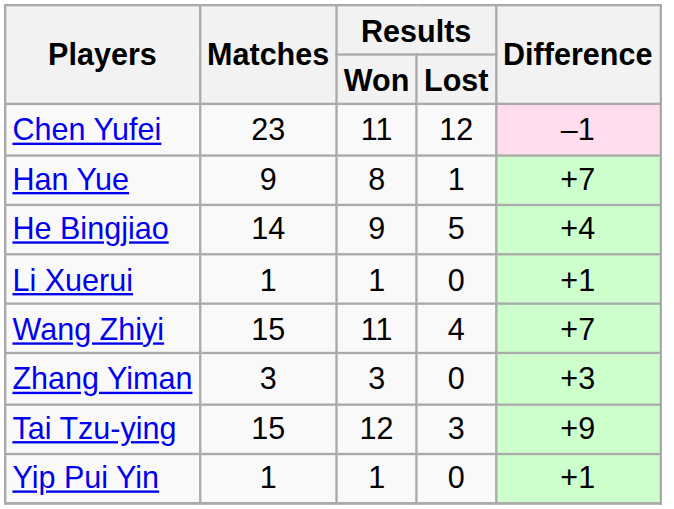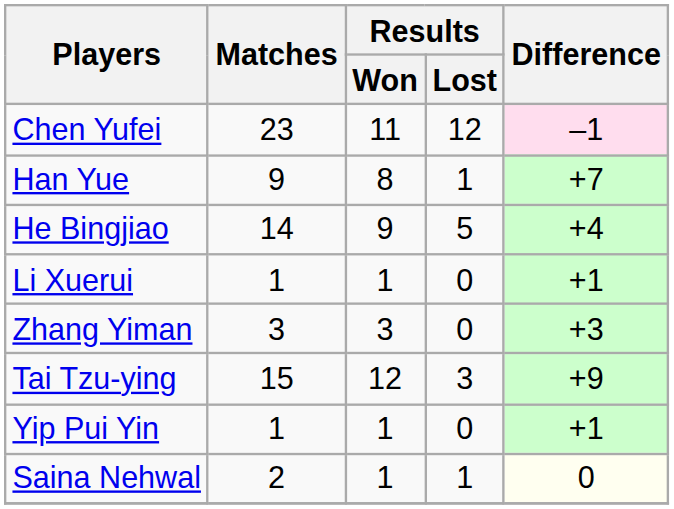 <table class=wikitable style="text-align:center; font-size:small">
 <tr>
 <th rowspan="2">Players</th>
 <th rowspan="2">Matches</th>
 <th colspan="2">Results</th>
 <th rowspan="2">Difference</th>
 </tr>
 <tr>
 <th>Won</th>
 <th>Lost</th>
 </tr>
 <tr>
 <td align="left"> <a href='#'>Chen Yufei</a></td>
 <td>23</td>
 <td>11</td>
 <td>12</td>
 <td bgcolor="#ffddee">–1</td>
 </tr>
 <tr>
 <td align="left"> <a href='#'>Han Yue</a></td>
 <td>9</td>
 <td>8</td>
 <td>1</td>
 <td bgcolor="#ccffcc">+7</td>
 </tr>
 <tr>
 <td align="left"> <a href='#'>He Bingjiao</a></td>
 <td>14</td>
 <td>9</td>
 <td>5</td>
 <td bgcolor="#ccffcc">+4</td>
 </tr>
 <tr>
 <td align="left"> <a href='#'>Li Xuerui</a></td>
 <td>1</td>
 <td>1</td>
 <td>0</td>
 <td bgcolor="#ccffcc">+1</td>
 </tr>
 <tr>
-<td align="left"> <a href='#'>Wang Zhiyi</a></td>
-<td>15</td>
-<td>11</td>
-<td>4</td>
-<td bgcolor="#ccffcc">+7</td>
-</tr>
-<tr>
 <td align="left"> <a href='#'>Zhang Yiman</a></td>
 <td>3</td>
 <td>3</td>
 <td>0</td>
 <td bgcolor="#ccffcc">+3</td>
 </tr>
 <tr>
 <td align="left"> <a href='#'>Tai Tzu-ying</a></td>
 <td>15</td>
 <td>12</td>
 <td>3</td>
 <td bgcolor="#ccffcc">+9</td>
 </tr>
 <tr>
 <td align="left"> <a href='#'>Yip Pui Yin</a></td>
 <td>1</td>
 <td>1</td>
 <td>0</td>
 <td bgcolor="#ccffcc">+1</td>
 </tr>
 <tr>
+<td align="left"> <a href='#'>Saina Nehwal</a></td>
+<td>2</td>
+<td>1</td>
+<td>1</td>
+<td bgcolor="#fffff0">0</td>
+</tr>
+<tr>
 </tr>
 </table>
